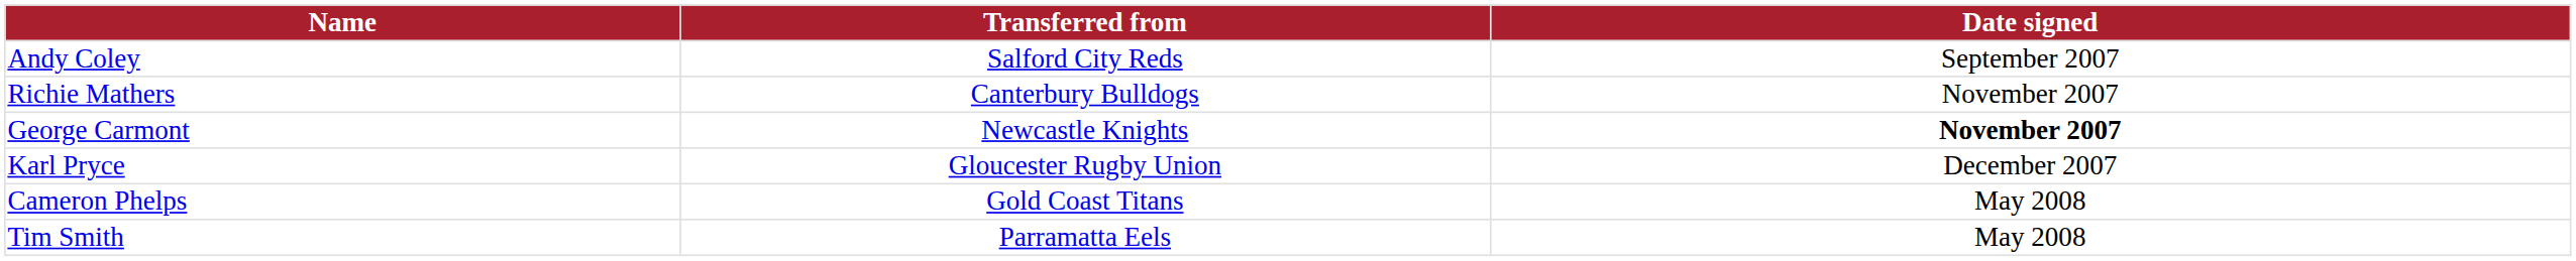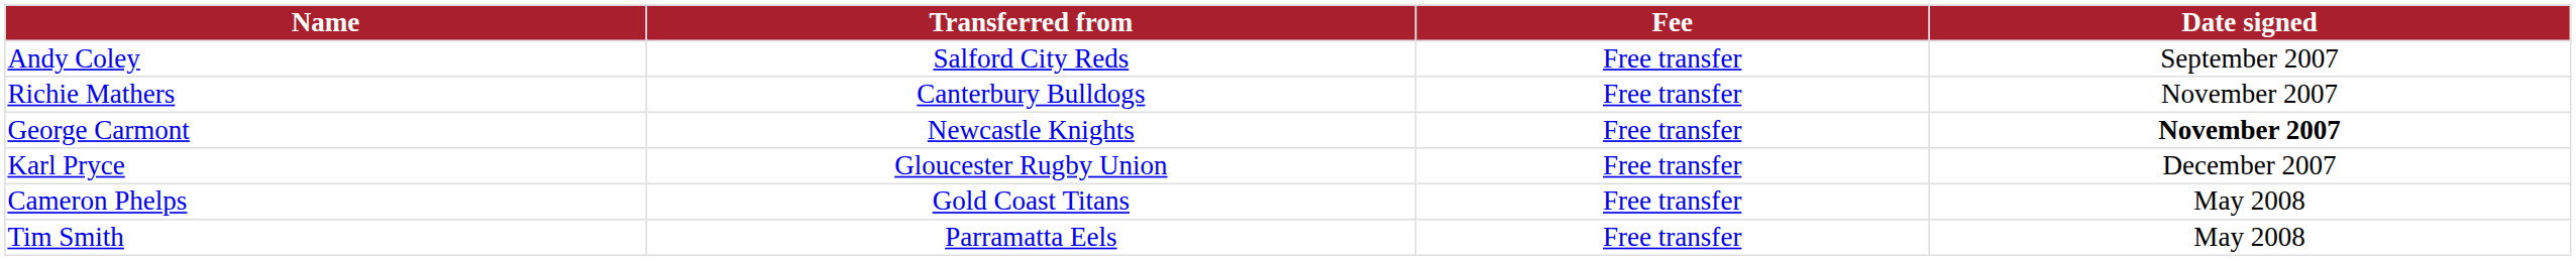 <table width=95%  border="1" bordercolor="#FFFFFF" style="border-collapse: collapse; border-color: #E0E0E0;">
 <tr style="background:#AA1F2E; color:white">
 <th width=25%>Name</th>
 <th width=30%>Transferred from</th>
+<th width=20%>Fee</th>
 <th width=40%>Date signed</th>
 </tr>
 <tr bgcolor=#FFFFFF>
 <td><a href='#'>Andy Coley</a></td>
 <td align=center><a href='#'>Salford City Reds</a></td>
+<td align=center><a href='#'>Free transfer</a></td>
 <td align=center>September 2007</td>
 </tr>
 <tr bgcolor=#FFFFFF>
 <td><a href='#'>Richie Mathers</a></td>
 <td align=center><a href='#'>Canterbury Bulldogs</a></td>
+<td align=center><a href='#'>Free transfer</a></td>
 <td align=center>November 2007</td>
 </tr>
 <tr bgcolor=#FFFFFF>
 <td><a href='#'>George Carmont</a></td>
 <td align=center><a href='#'>Newcastle Knights</a></td>
+<td align=center><a href='#'>Free transfer</a></td>
 <td align=center><strong>November 2007</strong></td>
 </tr>
 <tr bgcolor=#FFFFFF>
 <td><a href='#'>Karl Pryce</a></td>
 <td align=center><a href='#'>Gloucester Rugby Union</a></td>
+<td align=center><a href='#'>Free transfer</a></td>
 <td align=center>December 2007</td>
 </tr>
 <tr bgcolor=#FFFFFF>
 <td><a href='#'>Cameron Phelps</a></td>
 <td align=center><a href='#'>Gold Coast Titans</a></td>
+<td align=center><a href='#'>Free transfer</a></td>
 <td align=center>May 2008</td>
 </tr>
 <tr bgcolor=#FFFFFF>
 <td><a href='#'>Tim Smith</a></td>
 <td align=center><a href='#'>Parramatta Eels</a></td>
+<td align=center><a href='#'>Free transfer</a></td>
 <td align=center>May 2008</td>
 </tr>
 </table>
